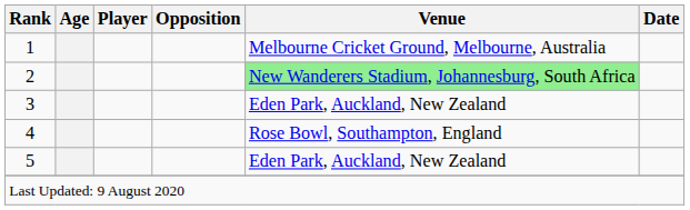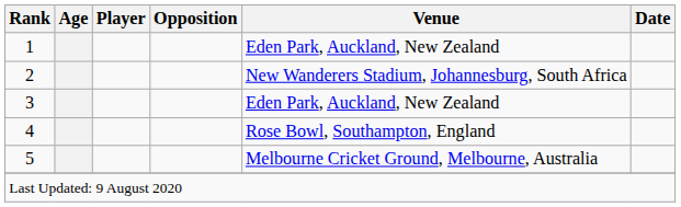 <table class="wikitable plainrowheaders sortable">
 <tr>
 <th scope=col>Rank</th>
 <th scope=col>Age</th>
 <th scope=col>Player</th>
 <th scope=col>Opposition</th>
 <th scope=col>Venue</th>
 <th scope=col>Date</th>
 </tr>
 <tr>
 <td align=center>1</td>
 <th scope=row style=text-align:center;></th>
 <td></td>
 <td></td>
-<td><a href='#'>Melbourne Cricket Ground</a>, <a href='#'>Melbourne</a>, Australia</td>
+<td><a href='#'>Eden Park</a>, <a href='#'>Auckland</a>, New Zealand</td>
 <td></td>
 </tr>
 <tr>
 <td align=center>2</td>
 <th scope=row style=text-align:center;></th>
 <td></td>
 <td></td>
-<td style="background: lightgreen;"><a href='#'>New Wanderers Stadium</a>, <a href='#'>Johannesburg</a>, South Africa</td>
+<td><a href='#'>New Wanderers Stadium</a>, <a href='#'>Johannesburg</a>, South Africa</td>
 <td></td>
 </tr>
 <tr>
 <td align=center>3</td>
 <th scope=row style=text-align:center;></th>
 <td></td>
 <td></td>
 <td><a href='#'>Eden Park</a>, <a href='#'>Auckland</a>, New Zealand</td>
 <td></td>
 </tr>
 <tr>
 <td align=center>4</td>
 <th scope=row style=text-align:center;></th>
 <td></td>
 <td></td>
 <td><a href='#'>Rose Bowl</a>, <a href='#'>Southampton</a>, England</td>
 <td></td>
 </tr>
 <tr>
 <td align=center>5</td>
 <th scope=row style=text-align:center;></th>
 <td></td>
 <td></td>
-<td><a href='#'>Eden Park</a>, <a href='#'>Auckland</a>, New Zealand</td>
+<td><a href='#'>Melbourne Cricket Ground</a>, <a href='#'>Melbourne</a>, Australia</td>
 <td></td>
 </tr>
 <tr>
 </tr>
 <tr class=sortbottom>
 <td colspan=7><small>Last Updated: 9 August 2020</small></td>
 </tr>
 </table>
